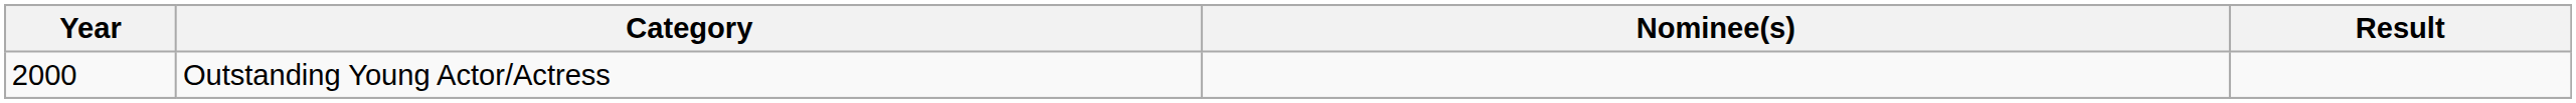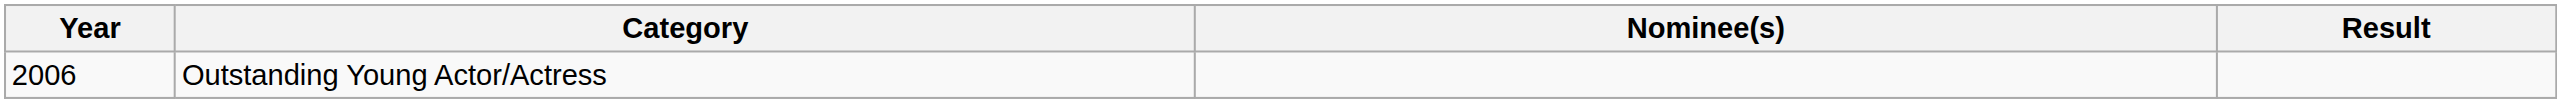 <table class="wikitable" style="font-size: 90%" width=100%>
 <tr>
 <th width="5%">Year</th>
 <th width="30%">Category</th>
 <th width="30%">Nominee(s)</th>
 <th width="10%">Result</th>
 </tr>
 <tr>
-<td>2000</td>
+<td>2006</td>
 <td>Outstanding Young Actor/Actress</td>
 <td></td>
 <td></td>
 </tr>
 </table>
